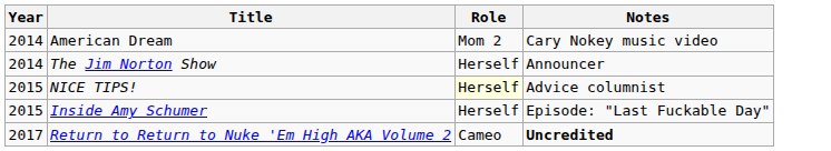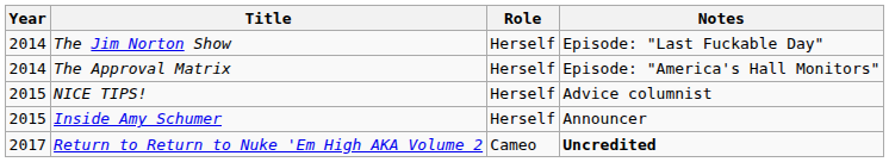 <table class="wikitable sortable">
 <tr>
 <th>Year</th>
 <th>Title</th>
 <th>Role</th>
 <th>Notes</th>
 </tr>
 <tr>
 <td>2014</td>
-<td>American Dream</td>
-<td>Mom 2</td>
-<td>Cary Nokey music video</td>
+<td><em>The <a href='#'>Jim Norton</a> Show</em></td>
+<td>Herself</td>
+<td>Episode: "Last Fuckable Day"</td>
 </tr>
 <tr>
 <td>2014</td>
-<td><em>The <a href='#'>Jim Norton</a> Show</em></td>
+<td><em>The Approval Matrix</em></td>
 <td>Herself</td>
-<td>Announcer</td>
+<td>Episode: "America's Hall Monitors"</td>
 </tr>
 <tr>
 <td>2015</td>
 <td><em>NICE TIPS!</em></td>
-<td style="background: lightyellow;">Herself</td>
+<td>Herself</td>
 <td>Advice columnist</td>
 </tr>
 <tr>
 <td>2015</td>
 <td><em><a href='#'>Inside Amy Schumer</a></em></td>
 <td>Herself</td>
-<td>Episode: "Last Fuckable Day"</td>
+<td>Announcer</td>
 </tr>
 <tr>
 <td>2017</td>
 <td><em><a href='#'>Return to Return to Nuke 'Em High AKA Volume 2</a> </em></td>
 <td>Cameo</td>
 <td><strong>Uncredited</strong></td>
 </tr>
 </table>
